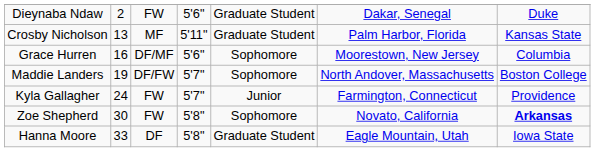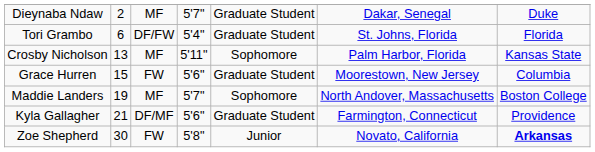 <table class="wikitable sortable" style="text-align:center;" border="1">
 <tr align=center>
 </tr>
 <tr>
 <td>Dieynaba Ndaw</td>
 <td>2</td>
-<td>FW</td>
-<td>5'6"</td>
+<td>MF</td>
+<td>5'7"</td>
 <td>Graduate Student</td>
 <td><a href='#'>Dakar, Senegal</a></td>
 <td><a href='#'>Duke</a></td>
+</tr>
+<tr>
+<td>Tori Grambo</td>
+<td>6</td>
+<td>DF/FW</td>
+<td>5'4"</td>
+<td>Graduate Student</td>
+<td><a href='#'>St. Johns, Florida</a></td>
+<td><a href='#'>Florida</a></td>
 </tr>
 <tr>
 <td>Crosby Nicholson</td>
 <td>13</td>
 <td>MF</td>
 <td>5'11"</td>
-<td>Graduate Student</td>
+<td>Sophomore</td>
 <td><a href='#'>Palm Harbor, Florida</a></td>
 <td><a href='#'>Kansas State</a></td>
 </tr>
 <tr>
 <td>Grace Hurren</td>
-<td>16</td>
-<td>DF/MF</td>
+<td>15</td>
+<td>FW</td>
 <td>5'6"</td>
-<td>Sophomore</td>
+<td>Graduate Student</td>
 <td><a href='#'>Moorestown, New Jersey</a></td>
 <td><a href='#'>Columbia</a></td>
 </tr>
 <tr>
 <td>Maddie Landers</td>
 <td>19</td>
-<td>DF/FW</td>
+<td>MF</td>
 <td>5'7"</td>
 <td>Sophomore</td>
 <td><a href='#'>North Andover, Massachusetts</a></td>
 <td><a href='#'>Boston College</a></td>
 </tr>
 <tr>
 <td>Kyla Gallagher</td>
-<td>24</td>
-<td>FW</td>
-<td>5'7"</td>
-<td>Junior</td>
+<td>21</td>
+<td>DF/MF</td>
+<td>5'6"</td>
+<td>Graduate Student</td>
 <td><a href='#'>Farmington, Connecticut</a></td>
 <td><a href='#'>Providence</a></td>
 </tr>
 <tr>
 <td>Zoe Shepherd</td>
 <td>30</td>
 <td>FW</td>
 <td>5'8"</td>
-<td>Sophomore</td>
+<td>Junior</td>
 <td><a href='#'>Novato, California</a></td>
 <td><strong><a href='#'>Arkansas</a></strong></td>
 </tr>
-<tr>
-<td>Hanna Moore</td>
-<td>33</td>
-<td>DF</td>
-<td>5'8"</td>
-<td>Graduate Student</td>
-<td><a href='#'>Eagle Mountain, Utah</a></td>
-<td><a href='#'>Iowa State</a></td>
-</tr>
 </table>
